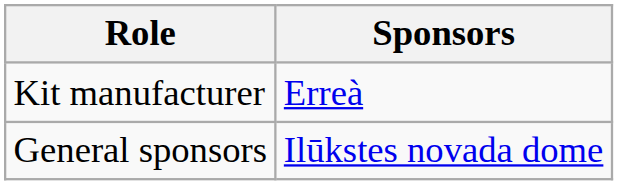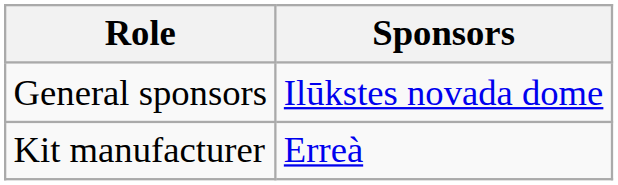 <table class="wikitable">
 <tr>
 <th>Role</th>
 <th>Sponsors</th>
 </tr>
 <tr>
+<td>General sponsors</td>
+<td> <a href='#'>Ilūkstes novada dome</a></td>
+</tr>
+<tr>
 <td>Kit manufacturer</td>
 <td> <a href='#'>Erreà</a></td>
 </tr>
-<tr>
-<td>General sponsors</td>
-<td> <a href='#'>Ilūkstes novada dome</a></td>
-</tr>
 </table>
